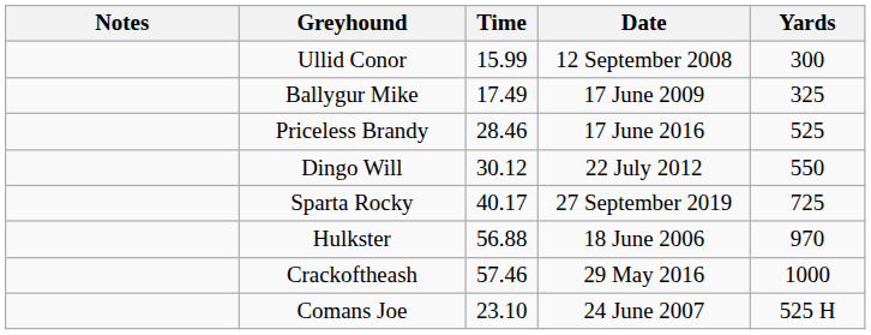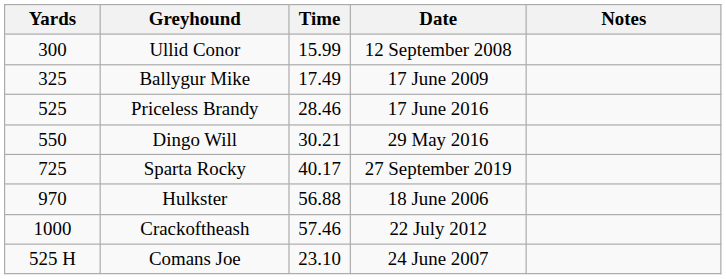 <table class="wikitable" style="font-size: 100%">
 <tr>
-<th width=250>Notes</th>
+<th width=100>Yards</th>
 <th width=200>Greyhound</th>
 <th width=50>Time</th>
 <th width=200>Date</th>
-<th width=100>Yards</th>
+<th width=250>Notes</th>
 </tr>
 <tr align=center>
-<td></td>
+<td>300</td>
 <td>Ullid Conor </td>
 <td>15.99</td>
 <td>12 September 2008</td>
-<td>300</td>
+<td></td>
 </tr>
 <tr align=center>
-<td></td>
+<td>325</td>
 <td>Ballygur Mike</td>
 <td>17.49</td>
 <td>17 June 2009</td>
-<td>325</td>
+<td></td>
 </tr>
 <tr align=center>
-<td></td>
+<td>525</td>
 <td>Priceless Brandy</td>
 <td>28.46</td>
 <td>17 June 2016</td>
-<td>525</td>
+<td></td>
 </tr>
 <tr align=center>
+<td>550</td>
+<td>Dingo Will</td>
+<td>30.21</td>
+<td>29 May 2016</td>
 <td></td>
-<td>Dingo Will</td>
-<td>30.12</td>
-<td>22 July 2012</td>
-<td>550</td>
 </tr>
 <tr align=center>
-<td></td>
+<td>725</td>
 <td>Sparta Rocky</td>
 <td>40.17</td>
 <td>27 September 2019</td>
-<td>725</td>
+<td></td>
 </tr>
 <tr align=center>
-<td></td>
+<td>970</td>
 <td>Hulkster</td>
 <td>56.88</td>
 <td>18 June 2006</td>
-<td>970</td>
+<td></td>
 </tr>
 <tr align=center>
-<td></td>
+<td>1000</td>
 <td>Crackoftheash</td>
 <td>57.46</td>
-<td>29 May 2016</td>
-<td>1000</td>
+<td>22 July 2012</td>
+<td></td>
 </tr>
 <tr align=center>
-<td></td>
+<td>525 H</td>
 <td>Comans Joe</td>
 <td>23.10</td>
 <td>24 June 2007</td>
-<td>525 H</td>
+<td></td>
 </tr>
 </table>
